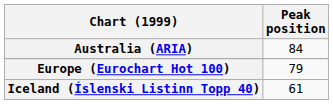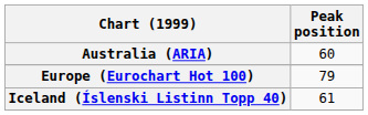 <table class="wikitable sortable plainrowheaders" style="text-align:center">
 <tr>
 <th>Chart (1999)</th>
 <th>Peak<br>position</th>
 </tr>
 <tr>
 <th scope="row">Australia (<a href='#'>ARIA</a>)</th>
-<td>84</td>
+<td>60</td>
 </tr>
 <tr>
 </tr>
 <tr>
 </tr>
 <tr>
 </tr>
 <tr>
 <th scope="row">Europe (<a href='#'>Eurochart Hot 100</a>)</th>
 <td>79</td>
 </tr>
 <tr>
 <th scope="row">Iceland (<a href='#'>Íslenski Listinn Topp 40</a>)</th>
 <td>61</td>
 </tr>
 <tr>
 </tr>
 <tr>
 </tr>
 <tr>
 </tr>
 <tr>
 </tr>
 <tr>
 </tr>
 </table>
